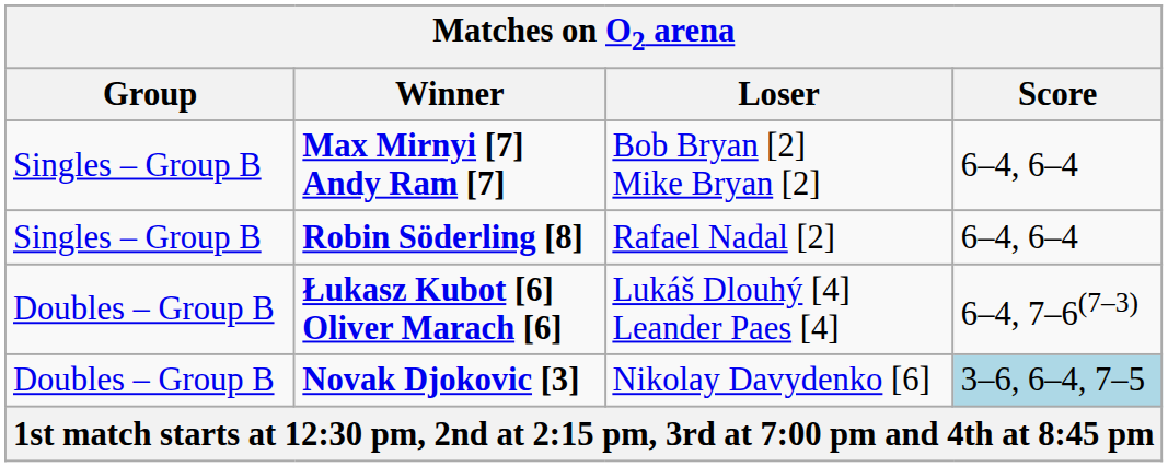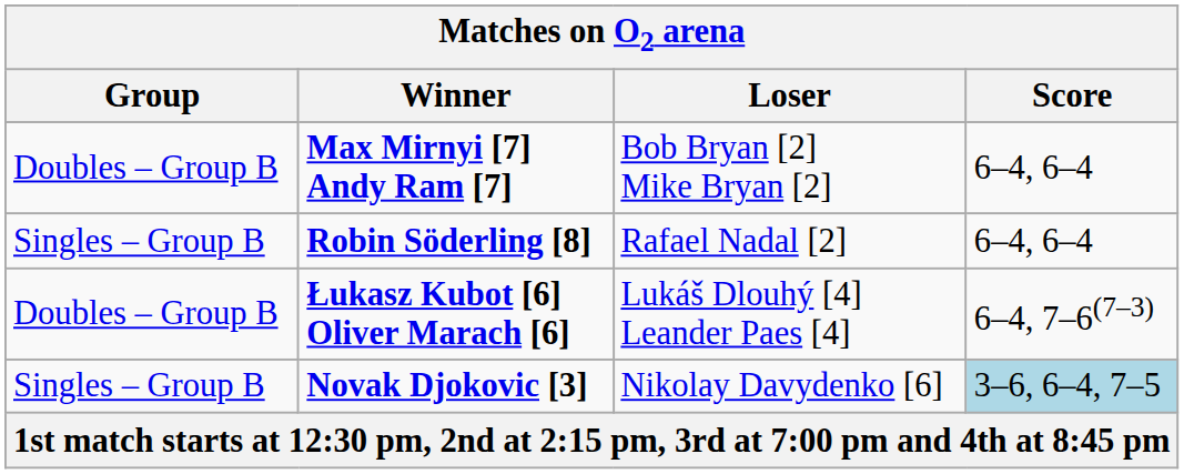 <table class="wikitable collapsible uncollapsed">
 <tr>
 <th colspan=4><strong>Matches on <a href='#'>O<sub>2</sub> arena</a></strong></th>
 </tr>
 <tr>
 <th>Group</th>
 <th>Winner</th>
 <th>Loser</th>
 <th>Score</th>
 </tr>
 <tr>
-<td><a href='#'>Singles – Group B</a></td>
+<td><a href='#'>Doubles – Group B</a></td>
 <td><strong> <a href='#'>Max Mirnyi</a> [7] <br>  <a href='#'>Andy Ram</a> [7]</strong></td>
 <td> <a href='#'>Bob Bryan</a> [2] <br>  <a href='#'>Mike Bryan</a> [2]</td>
 <td>6–4, 6–4</td>
 </tr>
 <tr>
 <td><a href='#'>Singles – Group B</a></td>
 <td><strong> <a href='#'>Robin Söderling</a> [8]</strong></td>
 <td> <a href='#'>Rafael Nadal</a> [2]</td>
 <td>6–4, 6–4</td>
 </tr>
 <tr>
 <td><a href='#'>Doubles – Group B</a></td>
 <td><strong> <a href='#'>Łukasz Kubot</a> [6] <br> <a href='#'>Oliver Marach</a> [6]</strong></td>
 <td> <a href='#'>Lukáš Dlouhý</a> [4] <br>  <a href='#'>Leander Paes</a> [4]</td>
 <td>6–4, 7–6<sup>(7–3)</sup></td>
 </tr>
 <tr>
-<td><a href='#'>Doubles – Group B</a></td>
+<td><a href='#'>Singles – Group B</a></td>
 <td><strong> <a href='#'>Novak Djokovic</a> [3]</strong></td>
 <td> <a href='#'>Nikolay Davydenko</a> [6]</td>
 <td style="background: lightblue;">3–6, 6–4, 7–5</td>
 </tr>
 <tr>
 <th colspan=4>1st match starts at 12:30 pm, 2nd at 2:15 pm, 3rd at 7:00 pm and 4th at 8:45 pm</th>
 </tr>
 </table>
